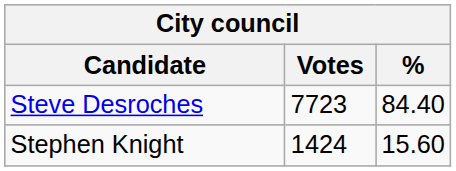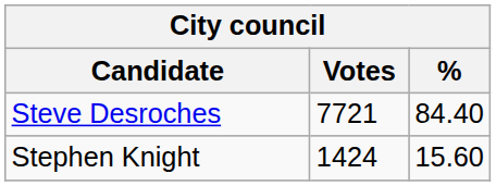 <table class="wikitable">
 <tr>
 <th colspan="3">City council</th>
 </tr>
 <tr>
 <th style="width: 170px">Candidate</th>
 <th style="width: 50px">Votes</th>
 <th style="width: 40px">%</th>
 </tr>
 <tr>
 <td><a href='#'>Steve Desroches</a></td>
-<td>7723</td>
+<td>7721</td>
 <td>84.40</td>
 </tr>
 <tr>
 <td>Stephen Knight</td>
 <td>1424</td>
 <td>15.60</td>
 </tr>
 </table>
